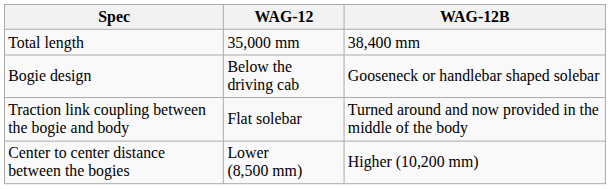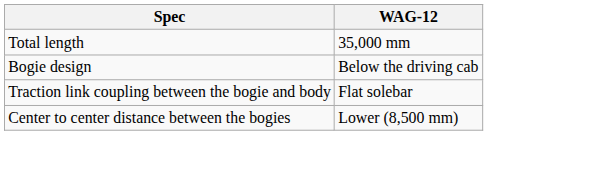 <table class="wikitable">
 <tr>
 <th>Spec</th>
 <th>WAG-12</th>
-<th>WAG-12B</th>
 </tr>
 <tr>
 <td>Total length</td>
 <td>35,000 mm</td>
-<td>38,400 mm</td>
 </tr>
 <tr>
 <td>Bogie design</td>
 <td>Below the driving cab</td>
-<td>Gooseneck or handlebar shaped solebar</td>
 </tr>
 <tr>
 <td>Traction link coupling between the bogie and body</td>
 <td>Flat solebar</td>
-<td>Turned around and now provided in the middle of the body</td>
 </tr>
 <tr>
 <td>Center to center distance between the bogies</td>
 <td>Lower (8,500 mm)</td>
-<td>Higher (10,200 mm)</td>
 </tr>
 </table>
